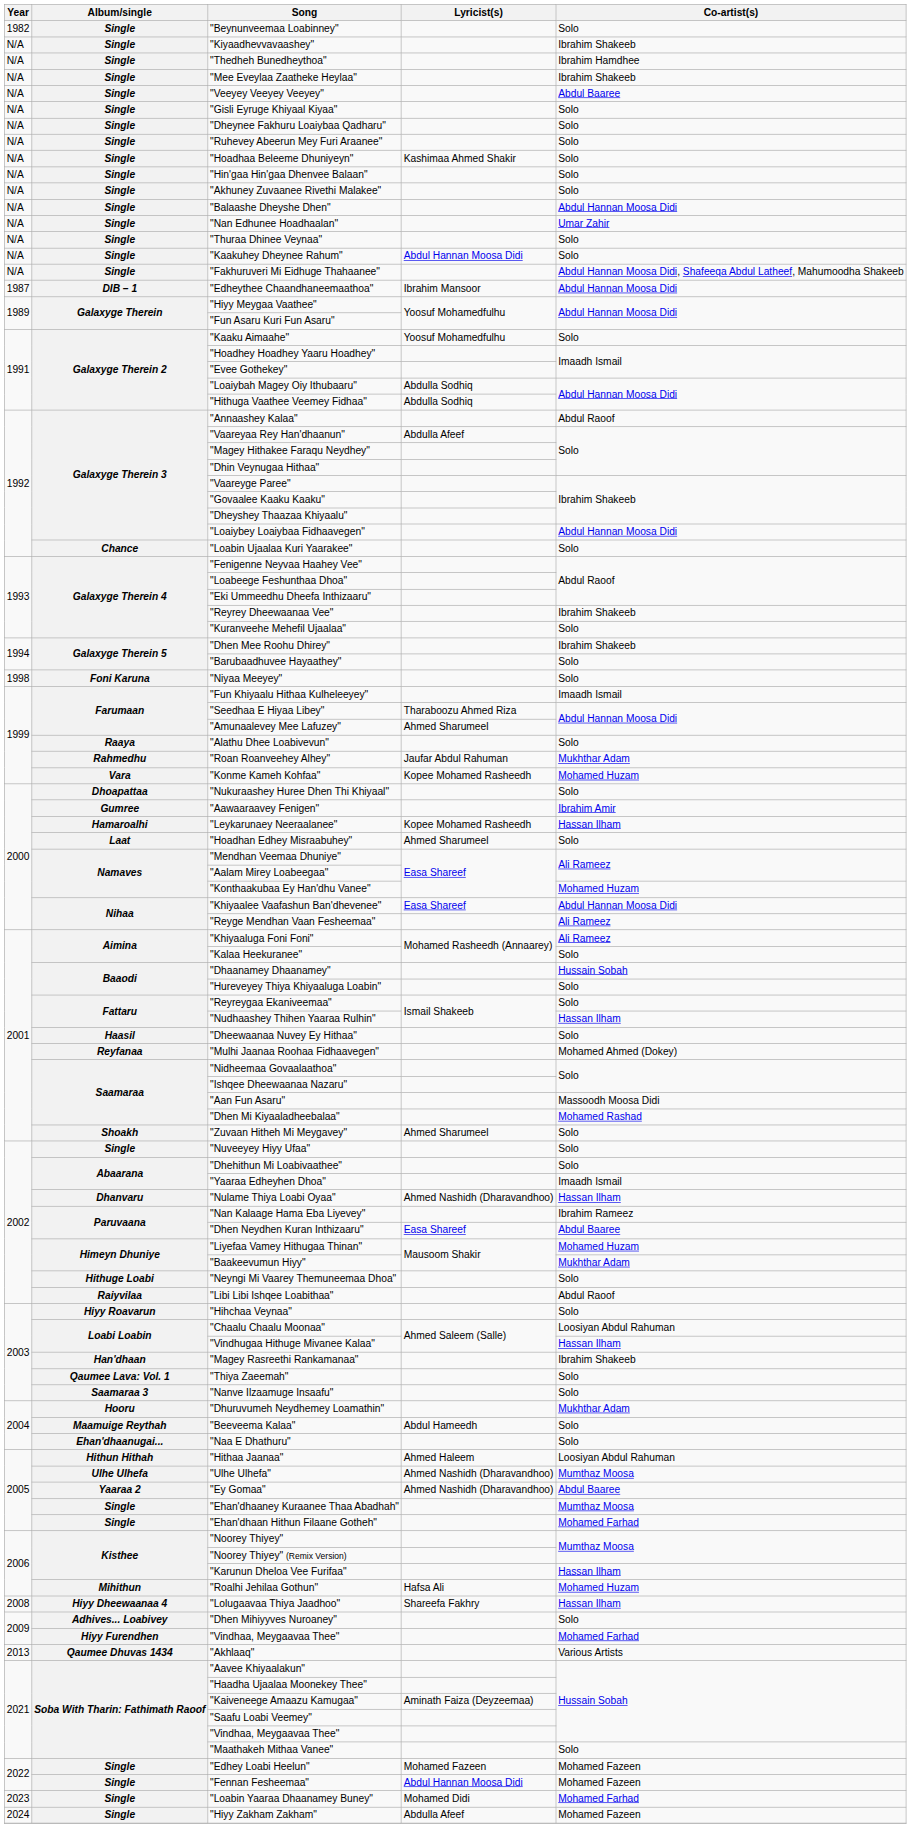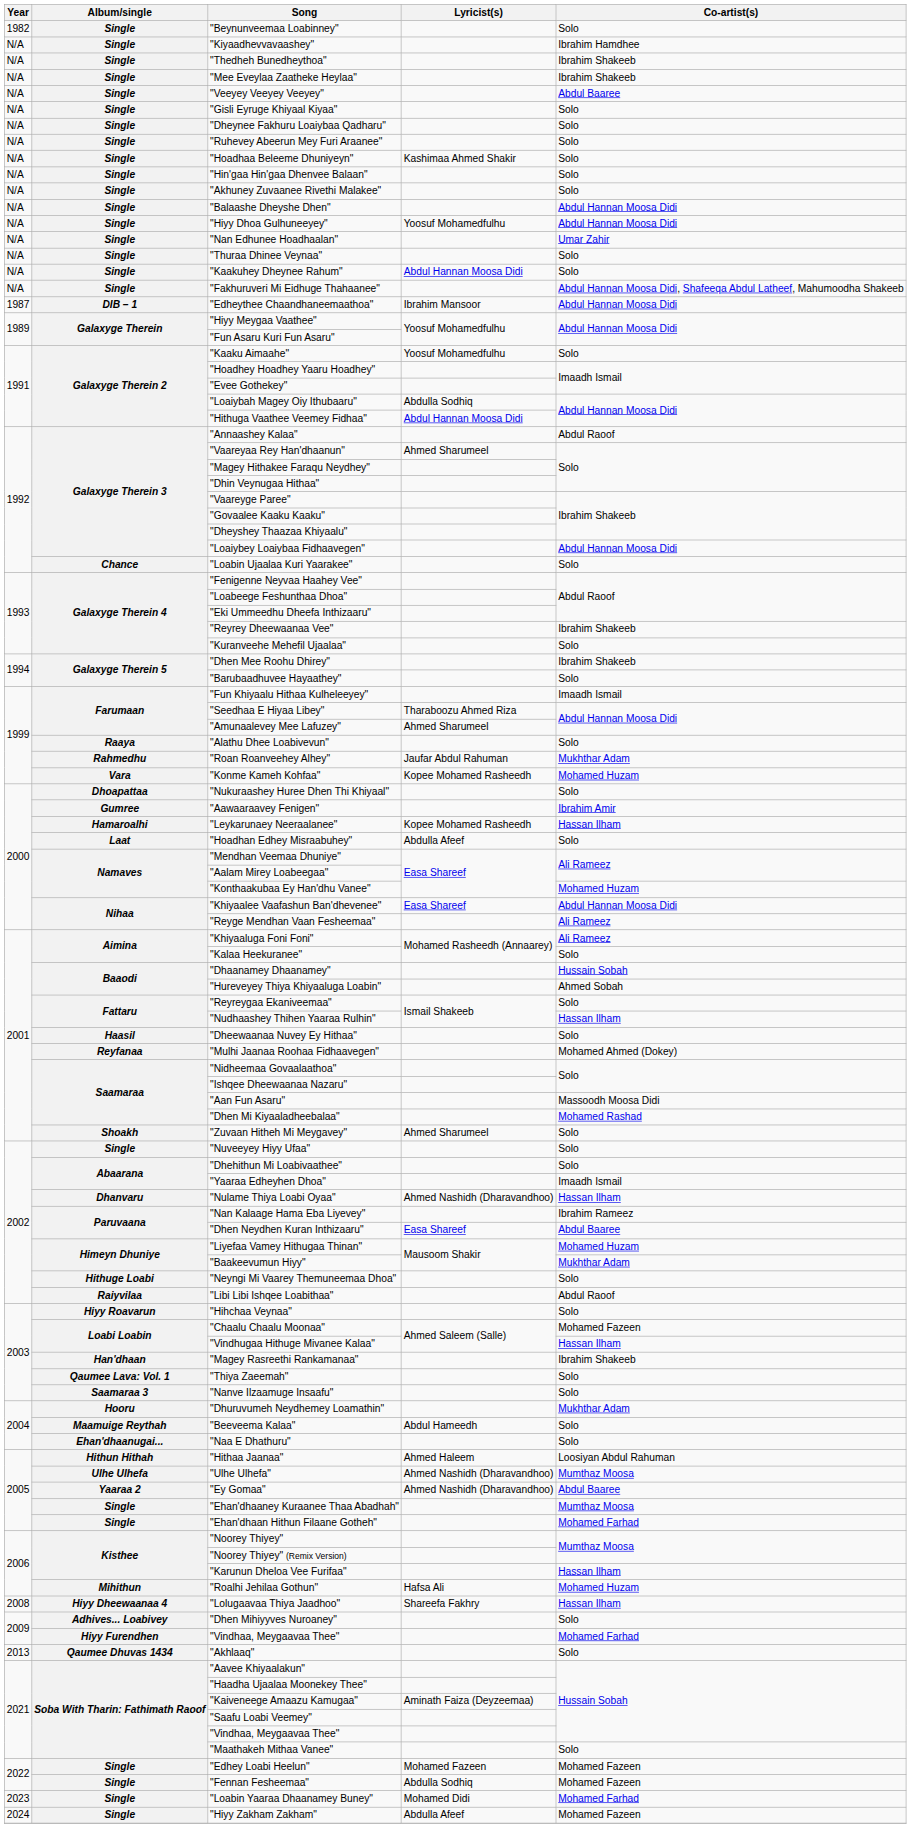 <table class="wikitable plainrowheaders">
 <tr>
 <th scope="col">Year</th>
 <th scope="col">Album/single</th>
 <th scope="col">Song</th>
 <th scope="col">Lyricist(s)</th>
 <th scope="col">Co-artist(s)</th>
 </tr>
 <tr>
 <td>1982</td>
 <th scope="row"><em>Single</em></th>
 <td>"Beynunveemaa Loabinney"</td>
 <td></td>
 <td>Solo</td>
 </tr>
 <tr>
 <td>N/A</td>
 <th scope="row"><em>Single</em></th>
 <td>"Kiyaadhevvavaashey"</td>
 <td></td>
-<td>Ibrahim Shakeeb</td>
+<td>Ibrahim Hamdhee</td>
 </tr>
 <tr>
 <td>N/A</td>
 <th scope="row"><em>Single</em></th>
 <td>"Thedheh Bunedheythoa"</td>
 <td></td>
-<td>Ibrahim Hamdhee</td>
+<td>Ibrahim Shakeeb</td>
 </tr>
 <tr>
 <td>N/A</td>
 <th scope="row"><em>Single</em></th>
 <td>"Mee Eveylaa Zaatheke Heylaa"</td>
 <td></td>
 <td>Ibrahim Shakeeb</td>
 </tr>
 <tr>
 <td>N/A</td>
 <th scope="row"><em>Single</em></th>
 <td>"Veeyey Veeyey Veeyey"</td>
 <td></td>
 <td><a href='#'>Abdul Baaree</a></td>
 </tr>
 <tr>
 <td>N/A</td>
 <th scope="row"><em>Single</em></th>
 <td>"Gisli Eyruge Khiyaal Kiyaa"</td>
 <td></td>
 <td>Solo</td>
 </tr>
 <tr>
 <td>N/A</td>
 <th scope="row"><em>Single</em></th>
 <td>"Dheynee Fakhuru Loaiybaa Qadharu"</td>
 <td></td>
 <td>Solo</td>
 </tr>
 <tr>
 <td>N/A</td>
 <th scope="row"><em>Single</em></th>
 <td>"Ruhevey Abeerun Mey Furi Araanee"</td>
 <td></td>
 <td>Solo</td>
 </tr>
 <tr>
 <td>N/A</td>
 <th scope="row"><em>Single</em></th>
 <td>"Hoadhaa Beleeme Dhuniyeyn"</td>
 <td>Kashimaa Ahmed Shakir</td>
 <td>Solo</td>
 </tr>
 <tr>
 <td>N/A</td>
 <th scope="row"><em>Single</em></th>
 <td>"Hin'gaa Hin'gaa Dhenvee Balaan"</td>
 <td></td>
 <td>Solo</td>
 </tr>
 <tr>
 <td>N/A</td>
 <th scope="row"><em>Single</em></th>
 <td>"Akhuney Zuvaanee Rivethi Malakee"</td>
 <td></td>
 <td>Solo</td>
 </tr>
 <tr>
 <td>N/A</td>
 <th scope="row"><em>Single</em></th>
 <td>"Balaashe Dheyshe Dhen"</td>
 <td></td>
+<td><a href='#'>Abdul Hannan Moosa Didi</a></td>
+</tr>
+<tr>
+<td>N/A</td>
+<th scope="row"><em>Single</em></th>
+<td>"Hiyy Dhoa Gulhuneeyey"</td>
+<td>Yoosuf Mohamedfulhu</td>
 <td><a href='#'>Abdul Hannan Moosa Didi</a></td>
 </tr>
 <tr>
 <td>N/A</td>
 <th scope="row"><em>Single</em></th>
 <td>"Nan Edhunee Hoadhaalan"</td>
 <td></td>
 <td><a href='#'>Umar Zahir</a></td>
 </tr>
 <tr>
 <td>N/A</td>
 <th scope="row"><em>Single</em></th>
 <td>"Thuraa Dhinee Veynaa"</td>
 <td></td>
 <td>Solo</td>
 </tr>
 <tr>
 <td>N/A</td>
 <th scope="row"><em>Single</em></th>
 <td>"Kaakuhey Dheynee Rahum"</td>
 <td><a href='#'>Abdul Hannan Moosa Didi</a></td>
 <td>Solo</td>
 </tr>
 <tr>
 <td>N/A</td>
 <th scope="row"><em>Single</em></th>
 <td>"Fakhuruveri Mi Eidhuge Thahaanee"</td>
 <td></td>
 <td><a href='#'>Abdul Hannan Moosa Didi</a>, <a href='#'>Shafeeqa Abdul Latheef</a>, Mahumoodha Shakeeb</td>
 </tr>
 <tr>
 <td>1987</td>
 <th scope="row"><em>DIB – 1</em></th>
 <td>"Edheythee Chaandhaneemaathoa"</td>
 <td>Ibrahim Mansoor</td>
 <td><a href='#'>Abdul Hannan Moosa Didi</a></td>
 </tr>
 <tr>
 <td rowspan="2">1989</td>
 <th scope="row" rowspan="2"><em>Galaxyge Therein</em></th>
 <td>"Hiyy Meygaa Vaathee"</td>
 <td rowspan="2">Yoosuf Mohamedfulhu</td>
 <td rowspan="2"><a href='#'>Abdul Hannan Moosa Didi</a></td>
 </tr>
 <tr>
 <td>"Fun Asaru Kuri Fun Asaru"</td>
 </tr>
 <tr>
 <td rowspan="5">1991</td>
 <th scope="row" rowspan="5"><em>Galaxyge Therein 2</em></th>
 <td>"Kaaku Aimaahe"</td>
 <td>Yoosuf Mohamedfulhu</td>
 <td>Solo</td>
 </tr>
 <tr>
 <td>"Hoadhey Hoadhey Yaaru Hoadhey"</td>
 <td></td>
 <td rowspan="2">Imaadh Ismail</td>
 </tr>
 <tr>
 <td>"Evee Gothekey"</td>
 <td></td>
 </tr>
 <tr>
 <td>"Loaiybah Magey Oiy Ithubaaru"</td>
 <td>Abdulla Sodhiq</td>
 <td rowspan="2"><a href='#'>Abdul Hannan Moosa Didi</a></td>
 </tr>
 <tr>
 <td>"Hithuga Vaathee Veemey Fidhaa"</td>
-<td>Abdulla Sodhiq</td>
+<td><a href='#'>Abdul Hannan Moosa Didi</a></td>
 </tr>
 <tr>
 <td rowspan="9">1992</td>
 <th scope="row" rowspan="8"><em>Galaxyge Therein 3</em></th>
 <td>"Annaashey Kalaa"</td>
 <td></td>
 <td>Abdul Raoof</td>
 </tr>
 <tr>
 <td>"Vaareyaa Rey Han'dhaanun"</td>
-<td>Abdulla Afeef</td>
+<td>Ahmed Sharumeel</td>
 <td rowspan="3">Solo</td>
 </tr>
 <tr>
 <td>"Magey Hithakee Faraqu Neydhey"</td>
 <td></td>
 </tr>
 <tr>
 <td>"Dhin Veynugaa Hithaa"</td>
 <td></td>
 </tr>
 <tr>
 <td>"Vaareyge Paree"</td>
 <td></td>
 <td rowspan="3">Ibrahim Shakeeb</td>
 </tr>
 <tr>
 <td>"Govaalee Kaaku Kaaku"</td>
 <td></td>
 </tr>
 <tr>
 <td>"Dheyshey Thaazaa Khiyaalu"</td>
 <td></td>
 </tr>
 <tr>
 <td>"Loaiybey Loaiybaa Fidhaavegen"</td>
 <td></td>
 <td><a href='#'>Abdul Hannan Moosa Didi</a></td>
 </tr>
 <tr>
 <th scope="row"><em>Chance</em></th>
 <td>"Loabin Ujaalaa Kuri Yaarakee"</td>
 <td></td>
 <td>Solo</td>
 </tr>
 <tr>
 <td rowspan="5">1993</td>
 <th scope="row" rowspan="5"><em>Galaxyge Therein 4</em></th>
 <td>"Fenigenne Neyvaa Haahey Vee"</td>
 <td></td>
 <td rowspan="3">Abdul Raoof</td>
 </tr>
 <tr>
 <td>"Loabeege Feshunthaa Dhoa"</td>
 <td></td>
 </tr>
 <tr>
 <td>"Eki Ummeedhu Dheefa Inthizaaru"</td>
 <td></td>
 </tr>
 <tr>
 <td>"Reyrey Dheewaanaa Vee"</td>
 <td></td>
 <td>Ibrahim Shakeeb</td>
 </tr>
 <tr>
 <td>"Kuranveehe Mehefil Ujaalaa"</td>
 <td></td>
 <td>Solo</td>
 </tr>
 <tr>
 <td rowspan="2">1994</td>
 <th scope="row" rowspan="2"><em>Galaxyge Therein 5</em></th>
 <td>"Dhen Mee Roohu Dhirey"</td>
 <td></td>
 <td>Ibrahim Shakeeb</td>
 </tr>
 <tr>
 <td>"Barubaadhuvee Hayaathey"</td>
 <td></td>
 <td>Solo</td>
 </tr>
 <tr>
-<td>1998</td>
-<th scope="row"><em>Foni Karuna</em></th>
-<td>"Niyaa Meeyey"</td>
-<td></td>
-<td>Solo</td>
-</tr>
-<tr>
 <td rowspan="6">1999</td>
 <th scope="row" rowspan="3"><em>Farumaan</em></th>
 <td>"Fun Khiyaalu Hithaa Kulheleeyey"</td>
 <td></td>
 <td>Imaadh Ismail</td>
 </tr>
 <tr>
 <td>"Seedhaa E Hiyaa Libey"</td>
 <td>Tharaboozu Ahmed Riza</td>
 <td rowspan="2"><a href='#'>Abdul Hannan Moosa Didi</a></td>
 </tr>
 <tr>
 <td>"Amunaalevey Mee Lafuzey"</td>
 <td>Ahmed Sharumeel</td>
 </tr>
 <tr>
 <th scope="row"><em>Raaya</em></th>
 <td>"Alathu Dhee Loabivevun"</td>
 <td></td>
 <td>Solo</td>
 </tr>
 <tr>
 <th scope="row"><em>Rahmedhu</em></th>
 <td>"Roan Roanveehey Alhey"</td>
 <td>Jaufar Abdul Rahuman</td>
 <td><a href='#'>Mukhthar Adam</a></td>
 </tr>
 <tr>
 <th scope="row"><em>Vara</em></th>
 <td>"Konme Kameh Kohfaa"</td>
 <td>Kopee Mohamed Rasheedh</td>
 <td><a href='#'>Mohamed Huzam</a></td>
 </tr>
 <tr>
 <td rowspan="9">2000</td>
 <th scope="row"><em>Dhoapattaa</em></th>
 <td>"Nukuraashey Huree Dhen Thi Khiyaal"</td>
 <td></td>
 <td>Solo</td>
 </tr>
 <tr>
 <th scope="row"><em>Gumree</em></th>
 <td>"Aawaaraavey Fenigen"</td>
 <td></td>
 <td><a href='#'>Ibrahim Amir</a></td>
 </tr>
 <tr>
 <th scope="row"><em>Hamaroalhi</em></th>
 <td>"Leykarunaey Neeraalanee"</td>
 <td>Kopee Mohamed Rasheedh</td>
 <td><a href='#'>Hassan Ilham</a></td>
 </tr>
 <tr>
 <th scope="row"><em>Laat</em></th>
 <td>"Hoadhan Edhey Misraabuhey"</td>
-<td>Ahmed Sharumeel</td>
+<td>Abdulla Afeef</td>
 <td>Solo</td>
 </tr>
 <tr>
 <th scope="row" rowspan="3"><em>Namaves</em></th>
 <td>"Mendhan Veemaa Dhuniye"</td>
 <td rowspan="3"><a href='#'>Easa Shareef</a></td>
 <td rowspan="2"><a href='#'>Ali Rameez</a></td>
 </tr>
 <tr>
 <td>"Aalam Mirey Loabeegaa"</td>
 </tr>
 <tr>
 <td>"Konthaakubaa Ey Han'dhu Vanee"</td>
 <td><a href='#'>Mohamed Huzam</a></td>
 </tr>
 <tr>
 <th scope="row" rowspan="2"><em>Nihaa</em></th>
 <td>"Khiyaalee Vaafashun Ban'dhevenee"</td>
 <td><a href='#'>Easa Shareef</a></td>
 <td><a href='#'>Abdul Hannan Moosa Didi</a></td>
 </tr>
 <tr>
 <td>"Reyge Mendhan Vaan Fesheemaa"</td>
 <td></td>
 <td><a href='#'>Ali Rameez</a></td>
 </tr>
 <tr>
 <td rowspan="13">2001</td>
 <th scope="row" rowspan="2"><em>Aimina</em></th>
 <td>"Khiyaaluga Foni Foni"</td>
 <td rowspan="2">Mohamed Rasheedh (Annaarey)</td>
 <td><a href='#'>Ali Rameez</a></td>
 </tr>
 <tr>
 <td>"Kalaa Heekuranee"</td>
 <td>Solo</td>
 </tr>
 <tr>
 <th scope="row" rowspan="2"><em>Baaodi</em></th>
 <td>"Dhaanamey Dhaanamey"</td>
 <td></td>
 <td><a href='#'>Hussain Sobah</a></td>
 </tr>
 <tr>
 <td>"Hureveyey Thiya Khiyaaluga Loabin"</td>
 <td></td>
-<td>Solo</td>
+<td>Ahmed Sobah</td>
 </tr>
 <tr>
 <th scope="row" rowspan="2"><em>Fattaru</em></th>
 <td>"Reyreygaa Ekaniveemaa"</td>
 <td rowspan="2">Ismail Shakeeb</td>
 <td>Solo</td>
 </tr>
 <tr>
 <td>"Nudhaashey Thihen Yaaraa Rulhin"</td>
 <td><a href='#'>Hassan Ilham</a></td>
 </tr>
 <tr>
 <th scope="row"><em>Haasil</em></th>
 <td>"Dheewaanaa Nuvey Ey Hithaa"</td>
 <td></td>
 <td>Solo</td>
 </tr>
 <tr>
 <th scope="row"><em>Reyfanaa</em></th>
 <td>"Mulhi Jaanaa Roohaa Fidhaavegen"</td>
 <td></td>
 <td>Mohamed Ahmed (Dokey)</td>
 </tr>
 <tr>
 <th scope="row" rowspan="4"><em>Saamaraa</em></th>
 <td>"Nidheemaa Govaalaathoa"</td>
 <td></td>
 <td rowspan="2">Solo</td>
 </tr>
 <tr>
 <td>"Ishqee Dheewaanaa Nazaru"</td>
 <td></td>
 </tr>
 <tr>
 <td>"Aan Fun Asaru"</td>
 <td></td>
 <td>Massoodh Moosa Didi</td>
 </tr>
 <tr>
 <td>"Dhen Mi Kiyaaladheebalaa"</td>
 <td></td>
 <td><a href='#'>Mohamed Rashad</a></td>
 </tr>
 <tr>
 <th scope="row"><em>Shoakh</em></th>
 <td>"Zuvaan Hitheh Mi Meygavey"</td>
 <td>Ahmed Sharumeel</td>
 <td>Solo</td>
 </tr>
 <tr>
 <td rowspan="10">2002</td>
 <th scope="row"><em>Single</em></th>
 <td>"Nuveeyey Hiyy Ufaa"</td>
 <td></td>
 <td>Solo</td>
 </tr>
 <tr>
 <th scope="row" rowspan="2"><em>Abaarana</em></th>
 <td>"Dhehithun Mi Loabivaathee"</td>
 <td></td>
 <td>Solo</td>
 </tr>
 <tr>
 <td>"Yaaraa Edheyhen Dhoa"</td>
 <td></td>
 <td>Imaadh Ismail</td>
 </tr>
 <tr>
 <th scope="row"><em>Dhanvaru</em></th>
 <td>"Nulame Thiya Loabi Oyaa"</td>
 <td>Ahmed Nashidh (Dharavandhoo)</td>
 <td><a href='#'>Hassan Ilham</a></td>
 </tr>
 <tr>
 <th scope="row" rowspan="2"><em>Paruvaana</em></th>
 <td>"Nan Kalaage Hama Eba Liyevey"</td>
 <td></td>
 <td>Ibrahim Rameez</td>
 </tr>
 <tr>
 <td>"Dhen Neydhen Kuran Inthizaaru"</td>
 <td><a href='#'>Easa Shareef</a></td>
 <td><a href='#'>Abdul Baaree</a></td>
 </tr>
 <tr>
 <th scope="row" rowspan="2"><em>Himeyn Dhuniye</em></th>
 <td>"Liyefaa Vamey Hithugaa Thinan"</td>
 <td rowspan="2">Mausoom Shakir</td>
 <td><a href='#'>Mohamed Huzam</a></td>
 </tr>
 <tr>
 <td>"Baakeevumun Hiyy"</td>
 <td><a href='#'>Mukhthar Adam</a></td>
 </tr>
 <tr>
 <th scope="row"><em>Hithuge Loabi</em></th>
 <td>"Neyngi Mi Vaarey Themuneemaa Dhoa"</td>
 <td></td>
 <td>Solo</td>
 </tr>
 <tr>
 <th scope="row"><em>Raiyvilaa</em></th>
 <td>"Libi Libi Ishqee Loabithaa"</td>
 <td></td>
 <td>Abdul Raoof</td>
 </tr>
 <tr>
 <td rowspan="6">2003</td>
 <th scope="row"><em>Hiyy Roavarun</em></th>
 <td>"Hihchaa Veynaa"</td>
 <td></td>
 <td>Solo</td>
 </tr>
 <tr>
 <th scope="row" rowspan="2"><em>Loabi Loabin</em></th>
 <td>"Chaalu Chaalu Moonaa"</td>
 <td rowspan="2">Ahmed Saleem (Salle)</td>
-<td>Loosiyan Abdul Rahuman</td>
+<td>Mohamed Fazeen</td>
 </tr>
 <tr>
 <td>"Vindhugaa Hithuge Mivanee Kalaa"</td>
 <td><a href='#'>Hassan Ilham</a></td>
 </tr>
 <tr>
 <th scope="row"><em>Han'dhaan</em></th>
 <td>"Magey Rasreethi Rankamanaa"</td>
 <td></td>
 <td>Ibrahim Shakeeb</td>
 </tr>
 <tr>
 <th scope="row"><em>Qaumee Lava: Vol. 1</em></th>
 <td>"Thiya Zaeemah"</td>
 <td></td>
 <td>Solo</td>
 </tr>
 <tr>
 <th scope="row"><em>Saamaraa 3</em></th>
 <td>"Nanve Ilzaamuge Insaafu"</td>
 <td></td>
 <td>Solo</td>
 </tr>
 <tr>
 <td rowspan="3">2004</td>
 <th scope="row"><em>Hooru</em></th>
 <td>"Dhuruvumeh Neydhemey Loamathin"</td>
 <td></td>
 <td><a href='#'>Mukhthar Adam</a></td>
 </tr>
 <tr>
 <th scope="row"><em>Maamuige Reythah</em></th>
 <td>"Beeveema Kalaa"</td>
 <td>Abdul Hameedh</td>
 <td>Solo</td>
 </tr>
 <tr>
 <th scope="row"><em>Ehan'dhaanugai...</em></th>
 <td>"Naa E Dhathuru"</td>
 <td></td>
 <td>Solo</td>
 </tr>
 <tr>
 <td rowspan="5">2005</td>
 <th scope="row"><em>Hithun Hithah</em></th>
 <td>"Hithaa Jaanaa"</td>
 <td>Ahmed Haleem</td>
 <td>Loosiyan Abdul Rahuman</td>
 </tr>
 <tr>
 <th scope="row"><em>Ulhe Ulhefa</em></th>
 <td>"Ulhe Ulhefa"</td>
 <td>Ahmed Nashidh (Dharavandhoo)</td>
 <td><a href='#'>Mumthaz Moosa</a></td>
 </tr>
 <tr>
 <th scope="row"><em>Yaaraa 2</em></th>
 <td>"Ey Gomaa"</td>
 <td>Ahmed Nashidh (Dharavandhoo)</td>
 <td><a href='#'>Abdul Baaree</a></td>
 </tr>
 <tr>
 <th scope="row"><em>Single</em></th>
 <td>"Ehan'dhaaney Kuraanee Thaa Abadhah"</td>
 <td></td>
 <td><a href='#'>Mumthaz Moosa</a></td>
 </tr>
 <tr>
 <th scope="row"><em>Single</em></th>
 <td>"Ehan'dhaan Hithun Filaane Gotheh"</td>
 <td></td>
 <td><a href='#'>Mohamed Farhad</a></td>
 </tr>
 <tr>
 <td rowspan="4">2006</td>
 <th scope="row" rowspan="3"><em>Kisthee</em></th>
 <td>"Noorey Thiyey"</td>
 <td></td>
 <td rowspan="2"><a href='#'>Mumthaz Moosa</a></td>
 </tr>
 <tr>
 <td>"Noorey Thiyey" <small>(Remix Version)</small></td>
 <td></td>
 </tr>
 <tr>
 <td>"Karunun Dheloa Vee Furifaa"</td>
 <td></td>
 <td><a href='#'>Hassan Ilham</a></td>
 </tr>
 <tr>
 <th scope="row"><em>Mihithun</em></th>
 <td>"Roalhi Jehilaa Gothun"</td>
 <td>Hafsa Ali</td>
 <td><a href='#'>Mohamed Huzam</a></td>
 </tr>
 <tr>
 <td>2008</td>
 <th scope="row"><em>Hiyy Dheewaanaa 4</em></th>
 <td>"Lolugaavaa Thiya Jaadhoo"</td>
 <td>Shareefa Fakhry</td>
 <td><a href='#'>Hassan Ilham</a></td>
 </tr>
 <tr>
 <td rowspan="2">2009</td>
 <th scope="row"><em>Adhives... Loabivey</em></th>
 <td>"Dhen Mihiyyves Nuroaney"</td>
 <td></td>
 <td>Solo</td>
 </tr>
 <tr>
 <th scope="row"><em>Hiyy Furendhen</em></th>
 <td>"Vindhaa, Meygaavaa Thee"</td>
 <td></td>
 <td><a href='#'>Mohamed Farhad</a></td>
 </tr>
 <tr>
 <td>2013</td>
 <th scope="row"><em>Qaumee Dhuvas 1434</em></th>
 <td>"Akhlaaq"</td>
 <td></td>
-<td>Various Artists</td>
+<td>Solo</td>
 </tr>
 <tr>
 <td rowspan="6">2021</td>
 <th scope="row" rowspan="6"><em>Soba With Tharin: Fathimath Raoof</em></th>
 <td>"Aavee Khiyaalakun"</td>
 <td></td>
 <td rowspan="5"><a href='#'>Hussain Sobah</a></td>
 </tr>
 <tr>
 <td>"Haadha Ujaalaa Moonekey Thee"</td>
 <td></td>
 </tr>
 <tr>
 <td>"Kaiveneege Amaazu Kamugaa"</td>
 <td>Aminath Faiza (Deyzeemaa)</td>
 </tr>
 <tr>
 <td>"Saafu Loabi Veemey"</td>
 <td></td>
 </tr>
 <tr>
 <td>"Vindhaa, Meygaavaa Thee"</td>
 <td></td>
 </tr>
 <tr>
 <td>"Maathakeh Mithaa Vanee"</td>
 <td></td>
 <td>Solo</td>
 </tr>
 <tr>
 <td rowspan="2">2022</td>
 <th scope="row"><em>Single</em></th>
 <td>"Edhey Loabi Heelun"</td>
 <td>Mohamed Fazeen</td>
 <td>Mohamed Fazeen</td>
 </tr>
 <tr>
 <th scope="row"><em>Single</em></th>
 <td>"Fennan Fesheemaa"</td>
-<td><a href='#'>Abdul Hannan Moosa Didi</a></td>
+<td>Abdulla Sodhiq</td>
 <td>Mohamed Fazeen</td>
 </tr>
 <tr>
 <td>2023</td>
 <th scope="row"><em>Single</em></th>
 <td>"Loabin Yaaraa Dhaanamey Buney"</td>
 <td>Mohamed Didi</td>
 <td><a href='#'>Mohamed Farhad</a></td>
 </tr>
 <tr>
 <td>2024</td>
 <th scope="row"><em>Single</em></th>
 <td>"Hiyy Zakham Zakham"</td>
 <td>Abdulla Afeef</td>
 <td>Mohamed Fazeen</td>
 </tr>
 <tr>
 </tr>
 </table>
